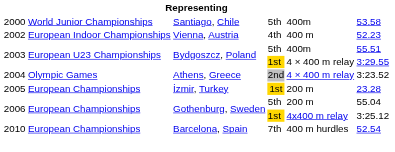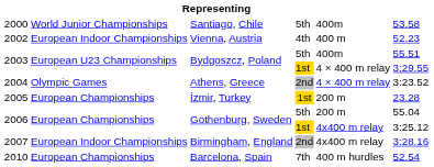 <table>
 <tr>
 <th colspan="6">Representing </th>
 </tr>
 <tr>
 <td>2000</td>
 <td><a href='#'>World Junior Championships</a></td>
 <td><a href='#'>Santiago</a>, <a href='#'>Chile</a></td>
 <td>5th</td>
 <td>400m</td>
 <td><a href='#'>53.58</a></td>
 </tr>
 <tr>
 <td>2002</td>
 <td><a href='#'>European Indoor Championships</a></td>
 <td><a href='#'>Vienna</a>, <a href='#'>Austria</a></td>
 <td>4th</td>
 <td>400 m</td>
 <td><a href='#'>52.23</a></td>
 </tr>
 <tr>
 <td rowspan=2>2003</td>
 <td rowspan=2><a href='#'>European U23 Championships</a></td>
 <td rowspan=2><a href='#'>Bydgoszcz</a>, <a href='#'>Poland</a></td>
 <td>5th</td>
 <td>400m</td>
 <td><a href='#'>55.51</a></td>
 </tr>
 <tr>
 <td bgcolor=gold>1st</td>
 <td>4 × 400 m relay</td>
 <td><a href='#'>3:29.55</a></td>
 </tr>
 <tr>
 <td>2004</td>
 <td><a href='#'>Olympic Games</a></td>
 <td><a href='#'>Athens</a>, <a href='#'>Greece</a></td>
 <td bgcolor="silver" align="center">2nd</td>
 <td><a href='#'>4 × 400 m relay</a></td>
 <td>3:23.52</td>
 </tr>
 <tr>
 <td>2005</td>
 <td><a href='#'>European Championships</a></td>
 <td><a href='#'>İzmir</a>, <a href='#'>Turkey</a></td>
 <td bgcolor="gold" align="center">1st</td>
 <td>200 m</td>
 <td><a href='#'>23.28</a></td>
 </tr>
 <tr>
 <td rowspan=2>2006</td>
 <td rowspan=2><a href='#'>European Championships</a></td>
 <td rowspan=2><a href='#'>Gothenburg</a>, <a href='#'>Sweden</a></td>
 <td>5th</td>
 <td>200 m</td>
 <td>55.04</td>
 </tr>
 <tr>
 <td bgcolor="gold">1st</td>
 <td><a href='#'>4x400 m relay</a></td>
 <td>3:25.12</td>
 </tr>
 <tr>
+<td>2007</td>
+<td><a href='#'>European Indoor Championships</a></td>
+<td><a href='#'>Birmingham</a>, <a href='#'>England</a></td>
+<td bgcolor="silver">2nd</td>
+<td>4x400 m relay</td>
+<td><a href='#'>3:28.16</a></td>
+</tr>
+<tr>
 <td>2010</td>
 <td><a href='#'>European Championships</a></td>
 <td><a href='#'>Barcelona</a>, <a href='#'>Spain</a></td>
 <td>7th</td>
 <td>400 m hurdles</td>
 <td><a href='#'>52.54</a></td>
 </tr>
 </table>
